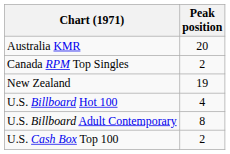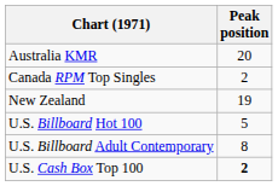 <table class="wikitable sortable">
 <tr>
 <th align="left">Chart (1971)</th>
 <th align="left">Peak<br>position</th>
 </tr>
 <tr>
 <td align="left">Australia <a href='#'>KMR</a></td>
 <td style="text-align:center;">20</td>
 </tr>
 <tr>
 <td align="left">Canada <a href='#'><em>RPM</em></a> Top Singles</td>
 <td style="text-align:center;">2</td>
 </tr>
 <tr>
 <td align="left">New Zealand</td>
 <td style="text-align:center;">19</td>
 </tr>
 <tr>
 <td align="left">U.S. <em><a href='#'>Billboard</a></em> <a href='#'>Hot 100</a></td>
-<td style="text-align:center;">4</td>
+<td style="text-align:center;">5</td>
 </tr>
 <tr>
 <td align="left">U.S. <em>Billboard</em> <a href='#'>Adult Contemporary</a></td>
 <td style="text-align:center;">8</td>
 </tr>
 <tr>
 <td>U.S. <a href='#'><em>Cash Box</em></a> Top 100 </td>
-<td style="text-align:center;">2</td>
+<td style="text-align:center;"><strong>2</strong></td>
 </tr>
 </table>
